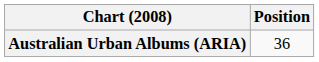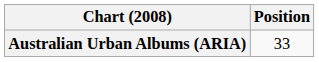 <table class="wikitable plainrowheaders" style="text-align:center">
 <tr>
 <th scope="col">Chart (2008)</th>
 <th scope="col">Position</th>
 </tr>
 <tr>
 <th scope="row">Australian Urban Albums (ARIA)</th>
-<td>36</td>
+<td>33</td>
 </tr>
 </table>
